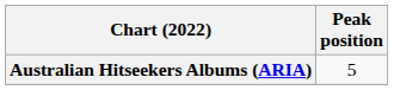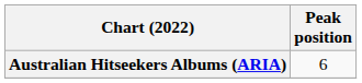 <table class="wikitable sortable plainrowheaders" style="text-align:center">
 <tr>
 <th scope="col">Chart (2022)</th>
 <th scope="col">Peak<br>position</th>
 </tr>
 <tr>
 <th scope="row">Australian Hitseekers Albums (<a href='#'>ARIA</a>)</th>
-<td>5</td>
+<td>6</td>
 </tr>
 <tr>
 </tr>
 <tr>
 </tr>
 <tr>
 </tr>
 <tr>
 </tr>
 <tr>
 </tr>
 <tr>
 </tr>
 <tr>
 </tr>
 <tr>
 </tr>
 <tr>
 </tr>
 </table>
